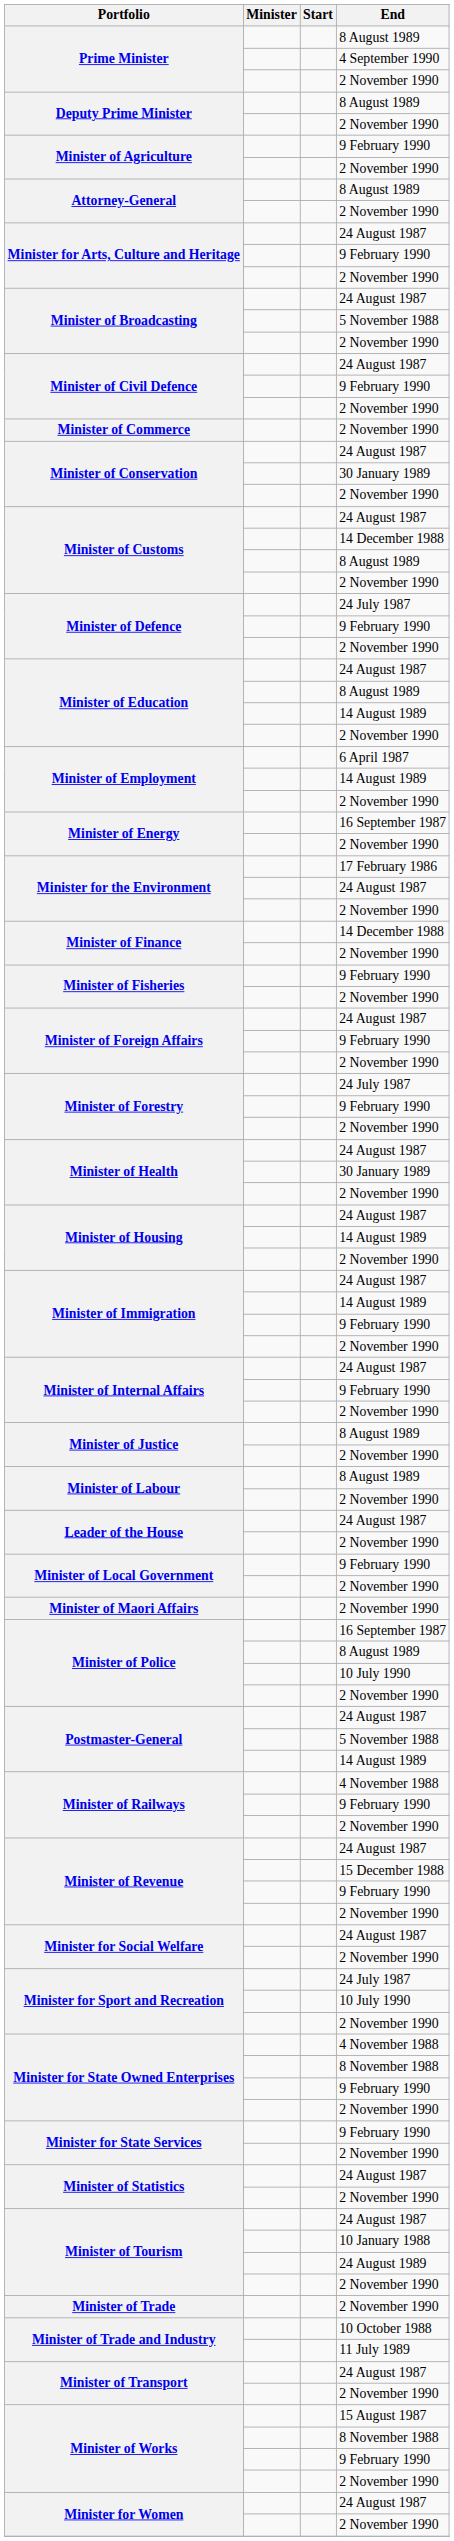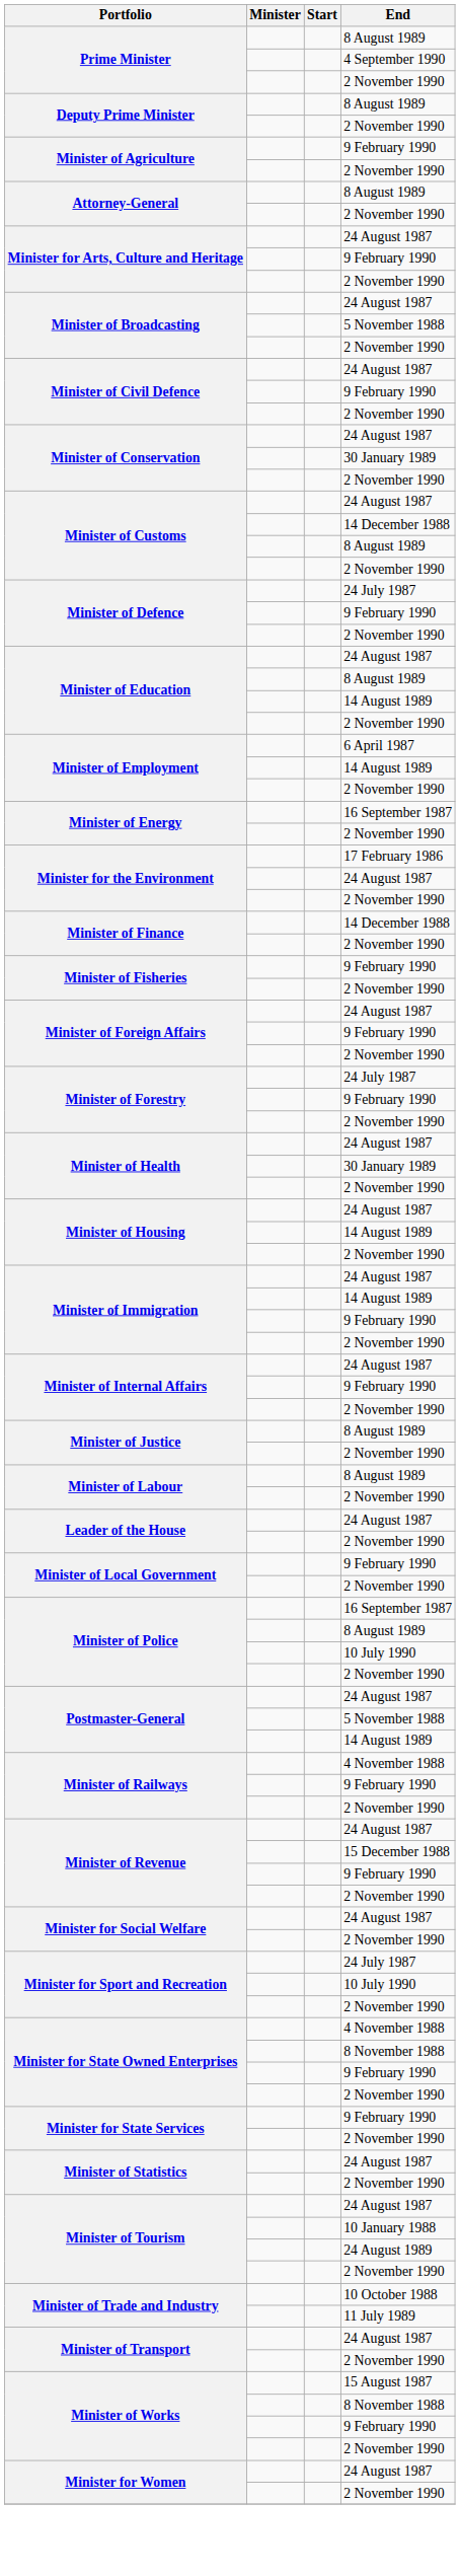 <table class="sortable wikitable">
 <tr>
 <th scope="col">Portfolio</th>
 <th scope="col">Minister</th>
 <th scope="col">Start</th>
 <th scope="col">End</th>
 </tr>
 <tr>
 <th rowspan="3" scope="row"><a href='#'>Prime Minister</a></th>
 <td></td>
 <td></td>
 <td>8 August 1989</td>
 </tr>
 <tr>
 <td></td>
 <td></td>
 <td>4 September 1990</td>
 </tr>
 <tr>
 <td></td>
 <td></td>
 <td>2 November 1990</td>
 </tr>
 <tr>
 <th rowspan="2" scope="row"><a href='#'>Deputy Prime Minister</a></th>
 <td></td>
 <td></td>
 <td>8 August 1989</td>
 </tr>
 <tr>
 <td></td>
 <td></td>
 <td>2 November 1990</td>
 </tr>
 <tr>
 <th rowspan="2" scope="row"><a href='#'>Minister of Agriculture</a></th>
 <td></td>
 <td></td>
 <td>9 February 1990</td>
 </tr>
 <tr>
 <td></td>
 <td></td>
 <td>2 November 1990</td>
 </tr>
 <tr>
 <th rowspan="2" scope="row"><a href='#'>Attorney-General</a></th>
 <td></td>
 <td></td>
 <td>8 August 1989</td>
 </tr>
 <tr>
 <td></td>
 <td></td>
 <td>2 November 1990</td>
 </tr>
 <tr>
 <th rowspan="3" scope="row"><a href='#'>Minister for Arts, Culture and Heritage</a></th>
 <td></td>
 <td></td>
 <td>24 August 1987</td>
 </tr>
 <tr>
 <td></td>
 <td></td>
 <td>9 February 1990</td>
 </tr>
 <tr>
 <td></td>
 <td></td>
 <td>2 November 1990</td>
 </tr>
 <tr>
 <th rowspan="3" scope="row"><a href='#'>Minister of Broadcasting</a></th>
 <td></td>
 <td></td>
 <td>24 August 1987</td>
 </tr>
 <tr>
 <td></td>
 <td></td>
 <td>5 November 1988</td>
 </tr>
 <tr>
 <td></td>
 <td></td>
 <td>2 November 1990</td>
 </tr>
 <tr>
 <th rowspan="3" scope="row"><a href='#'>Minister of Civil Defence</a></th>
 <td></td>
 <td></td>
 <td>24 August 1987</td>
 </tr>
 <tr>
 <td></td>
 <td></td>
 <td>9 February 1990</td>
 </tr>
 <tr>
-<td></td>
-<td></td>
-<td>2 November 1990</td>
-</tr>
-<tr>
-<th scope="row"><a href='#'>Minister of Commerce</a></th>
 <td></td>
 <td></td>
 <td>2 November 1990</td>
 </tr>
 <tr>
 <th rowspan="3" scope="row"><a href='#'>Minister of Conservation</a></th>
 <td></td>
 <td></td>
 <td>24 August 1987</td>
 </tr>
 <tr>
 <td></td>
 <td></td>
 <td>30 January 1989</td>
 </tr>
 <tr>
 <td></td>
 <td></td>
 <td>2 November 1990</td>
 </tr>
 <tr>
 <th rowspan="4" scope="row"><a href='#'>Minister of Customs</a></th>
 <td></td>
 <td></td>
 <td>24 August 1987</td>
 </tr>
 <tr>
 <td></td>
 <td></td>
 <td>14 December 1988</td>
 </tr>
 <tr>
 <td></td>
 <td></td>
 <td>8 August 1989</td>
 </tr>
 <tr>
 <td></td>
 <td></td>
 <td>2 November 1990</td>
 </tr>
 <tr>
 <th rowspan="3" scope="row"><a href='#'>Minister of Defence</a></th>
 <td></td>
 <td></td>
 <td>24 July 1987</td>
 </tr>
 <tr>
 <td></td>
 <td></td>
 <td>9 February 1990</td>
 </tr>
 <tr>
 <td></td>
 <td></td>
 <td>2 November 1990</td>
 </tr>
 <tr>
 <th rowspan="4" scope="row"><a href='#'>Minister of Education</a></th>
 <td></td>
 <td></td>
 <td>24 August 1987</td>
 </tr>
 <tr>
 <td></td>
 <td></td>
 <td>8 August 1989</td>
 </tr>
 <tr>
 <td></td>
 <td></td>
 <td>14 August 1989</td>
 </tr>
 <tr>
 <td></td>
 <td></td>
 <td>2 November 1990</td>
 </tr>
 <tr>
 <th rowspan="3" scope="row"><a href='#'>Minister of Employment</a></th>
 <td></td>
 <td></td>
 <td>6 April 1987</td>
 </tr>
 <tr>
 <td></td>
 <td></td>
 <td>14 August 1989</td>
 </tr>
 <tr>
 <td></td>
 <td></td>
 <td>2 November 1990</td>
 </tr>
 <tr>
 <th rowspan="2" scope="row"><a href='#'>Minister of Energy</a></th>
 <td></td>
 <td></td>
 <td>16 September 1987</td>
 </tr>
 <tr>
 <td></td>
 <td></td>
 <td>2 November 1990</td>
 </tr>
 <tr>
 <th rowspan="3" scope="row"><a href='#'>Minister for the Environment</a></th>
 <td></td>
 <td></td>
 <td>17 February 1986</td>
 </tr>
 <tr>
 <td></td>
 <td></td>
 <td>24 August 1987</td>
 </tr>
 <tr>
 <td></td>
 <td></td>
 <td>2 November 1990</td>
 </tr>
 <tr>
 <th rowspan="2" scope="row"><a href='#'>Minister of Finance</a></th>
 <td></td>
 <td></td>
 <td>14 December 1988</td>
 </tr>
 <tr>
 <td></td>
 <td></td>
 <td>2 November 1990</td>
 </tr>
 <tr>
 <th rowspan="2" scope="row"><a href='#'>Minister of Fisheries</a></th>
 <td></td>
 <td></td>
 <td>9 February 1990</td>
 </tr>
 <tr>
 <td></td>
 <td></td>
 <td>2 November 1990</td>
 </tr>
 <tr>
 <th rowspan="3" scope="row"><a href='#'>Minister of Foreign Affairs</a></th>
 <td></td>
 <td></td>
 <td>24 August 1987</td>
 </tr>
 <tr>
 <td></td>
 <td></td>
 <td>9 February 1990</td>
 </tr>
 <tr>
 <td></td>
 <td></td>
 <td>2 November 1990</td>
 </tr>
 <tr>
 <th rowspan="3" scope="row"><a href='#'>Minister of Forestry</a></th>
 <td></td>
 <td></td>
 <td>24 July 1987</td>
 </tr>
 <tr>
 <td></td>
 <td></td>
 <td>9 February 1990</td>
 </tr>
 <tr>
 <td></td>
 <td></td>
 <td>2 November 1990</td>
 </tr>
 <tr>
 <th rowspan="3" scope="row"><a href='#'>Minister of Health</a></th>
 <td></td>
 <td></td>
 <td>24 August 1987</td>
 </tr>
 <tr>
 <td></td>
 <td></td>
 <td>30 January 1989</td>
 </tr>
 <tr>
 <td></td>
 <td></td>
 <td>2 November 1990</td>
 </tr>
 <tr>
 <th rowspan="3" scope="row"><a href='#'>Minister of Housing</a></th>
 <td></td>
 <td></td>
 <td>24 August 1987</td>
 </tr>
 <tr>
 <td></td>
 <td></td>
 <td>14 August 1989</td>
 </tr>
 <tr>
 <td></td>
 <td></td>
 <td>2 November 1990</td>
 </tr>
 <tr>
 <th rowspan="4" scope="row"><a href='#'>Minister of Immigration</a></th>
 <td></td>
 <td></td>
 <td>24 August 1987</td>
 </tr>
 <tr>
 <td></td>
 <td></td>
 <td>14 August 1989</td>
 </tr>
 <tr>
 <td></td>
 <td></td>
 <td>9 February 1990</td>
 </tr>
 <tr>
 <td></td>
 <td></td>
 <td>2 November 1990</td>
 </tr>
 <tr>
 <th rowspan="3" scope="row"><a href='#'>Minister of Internal Affairs</a></th>
 <td></td>
 <td></td>
 <td>24 August 1987</td>
 </tr>
 <tr>
 <td></td>
 <td></td>
 <td>9 February 1990</td>
 </tr>
 <tr>
 <td></td>
 <td></td>
 <td>2 November 1990</td>
 </tr>
 <tr>
 <th rowspan="2" scope="row"><a href='#'>Minister of Justice</a></th>
 <td></td>
 <td></td>
 <td>8 August 1989</td>
 </tr>
 <tr>
 <td></td>
 <td></td>
 <td>2 November 1990</td>
 </tr>
 <tr>
 <th rowspan="2" scope="row"><a href='#'>Minister of Labour</a></th>
 <td></td>
 <td></td>
 <td>8 August 1989</td>
 </tr>
 <tr>
 <td></td>
 <td></td>
 <td>2 November 1990</td>
 </tr>
 <tr>
 <th rowspan="2" scope="row"><a href='#'>Leader of the House</a></th>
 <td></td>
 <td></td>
 <td>24 August 1987</td>
 </tr>
 <tr>
 <td></td>
 <td></td>
 <td>2 November 1990</td>
 </tr>
 <tr>
 <th rowspan="2" scope="row"><a href='#'>Minister of Local Government</a></th>
 <td></td>
 <td></td>
 <td>9 February 1990</td>
 </tr>
 <tr>
 <td></td>
 <td></td>
 <td>2 November 1990</td>
 </tr>
 <tr>
-<th scope="row"><a href='#'>Minister of Maori Affairs</a></th>
-<td></td>
-<td></td>
-<td>2 November 1990</td>
-</tr>
-<tr>
 <th rowspan="4" scope="row"><a href='#'>Minister of Police</a></th>
 <td></td>
 <td></td>
 <td>16 September 1987</td>
 </tr>
 <tr>
 <td></td>
 <td></td>
 <td>8 August 1989</td>
 </tr>
 <tr>
 <td></td>
 <td></td>
 <td>10 July 1990</td>
 </tr>
 <tr>
 <td></td>
 <td></td>
 <td>2 November 1990</td>
 </tr>
 <tr>
 <th rowspan="3" scope="row"><a href='#'>Postmaster-General</a></th>
 <td></td>
 <td></td>
 <td>24 August 1987</td>
 </tr>
 <tr>
 <td></td>
 <td></td>
 <td>5 November 1988</td>
 </tr>
 <tr>
 <td></td>
 <td></td>
 <td>14 August 1989</td>
 </tr>
 <tr>
 <th rowspan="3" scope="row"><a href='#'>Minister of Railways</a></th>
 <td></td>
 <td></td>
 <td>4 November 1988</td>
 </tr>
 <tr>
 <td></td>
 <td></td>
 <td>9 February 1990</td>
 </tr>
 <tr>
 <td></td>
 <td></td>
 <td>2 November 1990</td>
 </tr>
 <tr>
 <th rowspan="4" scope="row"><a href='#'>Minister of Revenue</a></th>
 <td></td>
 <td></td>
 <td>24 August 1987</td>
 </tr>
 <tr>
 <td></td>
 <td></td>
 <td>15 December 1988</td>
 </tr>
 <tr>
 <td></td>
 <td></td>
 <td>9 February 1990</td>
 </tr>
 <tr>
 <td></td>
 <td></td>
 <td>2 November 1990</td>
 </tr>
 <tr>
 <th rowspan="2" scope="row"><a href='#'>Minister for Social Welfare</a></th>
 <td></td>
 <td></td>
 <td>24 August 1987</td>
 </tr>
 <tr>
 <td></td>
 <td></td>
 <td>2 November 1990</td>
 </tr>
 <tr>
 <th rowspan="3" scope="row"><a href='#'>Minister for Sport and Recreation</a></th>
 <td></td>
 <td></td>
 <td>24 July 1987</td>
 </tr>
 <tr>
 <td></td>
 <td></td>
 <td>10 July 1990</td>
 </tr>
 <tr>
 <td></td>
 <td></td>
 <td>2 November 1990</td>
 </tr>
 <tr>
 <th rowspan="4" scope="row"><a href='#'>Minister for State Owned Enterprises</a></th>
 <td></td>
 <td></td>
 <td>4 November 1988</td>
 </tr>
 <tr>
 <td></td>
 <td></td>
 <td>8 November 1988</td>
 </tr>
 <tr>
 <td></td>
 <td></td>
 <td>9 February 1990</td>
 </tr>
 <tr>
 <td></td>
 <td></td>
 <td>2 November 1990</td>
 </tr>
 <tr>
 <th rowspan="2" scope="row"><a href='#'>Minister for State Services</a></th>
 <td></td>
 <td></td>
 <td>9 February 1990</td>
 </tr>
 <tr>
 <td></td>
 <td></td>
 <td>2 November 1990</td>
 </tr>
 <tr>
 <th rowspan="2" scope="row"><a href='#'>Minister of Statistics</a></th>
 <td></td>
 <td></td>
 <td>24 August 1987</td>
 </tr>
 <tr>
 <td></td>
 <td></td>
 <td>2 November 1990</td>
 </tr>
 <tr>
 <th rowspan="4" scope="row"><a href='#'>Minister of Tourism</a></th>
 <td></td>
 <td></td>
 <td>24 August 1987</td>
 </tr>
 <tr>
 <td></td>
 <td></td>
 <td>10 January 1988</td>
 </tr>
 <tr>
 <td></td>
 <td></td>
 <td>24 August 1989</td>
 </tr>
 <tr>
 <td></td>
 <td></td>
 <td>2 November 1990</td>
 </tr>
 <tr>
-<th scope="row"><a href='#'>Minister of Trade</a></th>
-<td></td>
-<td></td>
-<td>2 November 1990</td>
-</tr>
-<tr>
 <th rowspan="2" scope="row"><a href='#'>Minister of Trade and Industry</a></th>
 <td></td>
 <td></td>
 <td>10 October 1988</td>
 </tr>
 <tr>
 <td></td>
 <td></td>
 <td>11 July 1989</td>
 </tr>
 <tr>
 <th rowspan="2" scope="row"><a href='#'>Minister of Transport</a></th>
 <td></td>
 <td></td>
 <td>24 August 1987</td>
 </tr>
 <tr>
 <td></td>
 <td></td>
 <td>2 November 1990</td>
 </tr>
 <tr>
 <th rowspan="4" scope="row"><a href='#'>Minister of Works</a></th>
 <td></td>
 <td></td>
 <td>15 August 1987</td>
 </tr>
 <tr>
 <td></td>
 <td></td>
 <td>8 November 1988</td>
 </tr>
 <tr>
 <td></td>
 <td></td>
 <td>9 February 1990</td>
 </tr>
 <tr>
 <td></td>
 <td></td>
 <td>2 November 1990</td>
 </tr>
 <tr>
 <th rowspan="2" scope="row"><a href='#'>Minister for Women</a></th>
 <td></td>
 <td></td>
 <td>24 August 1987</td>
 </tr>
 <tr>
 <td></td>
 <td></td>
 <td>2 November 1990</td>
 </tr>
 <tr>
 </tr>
 </table>
